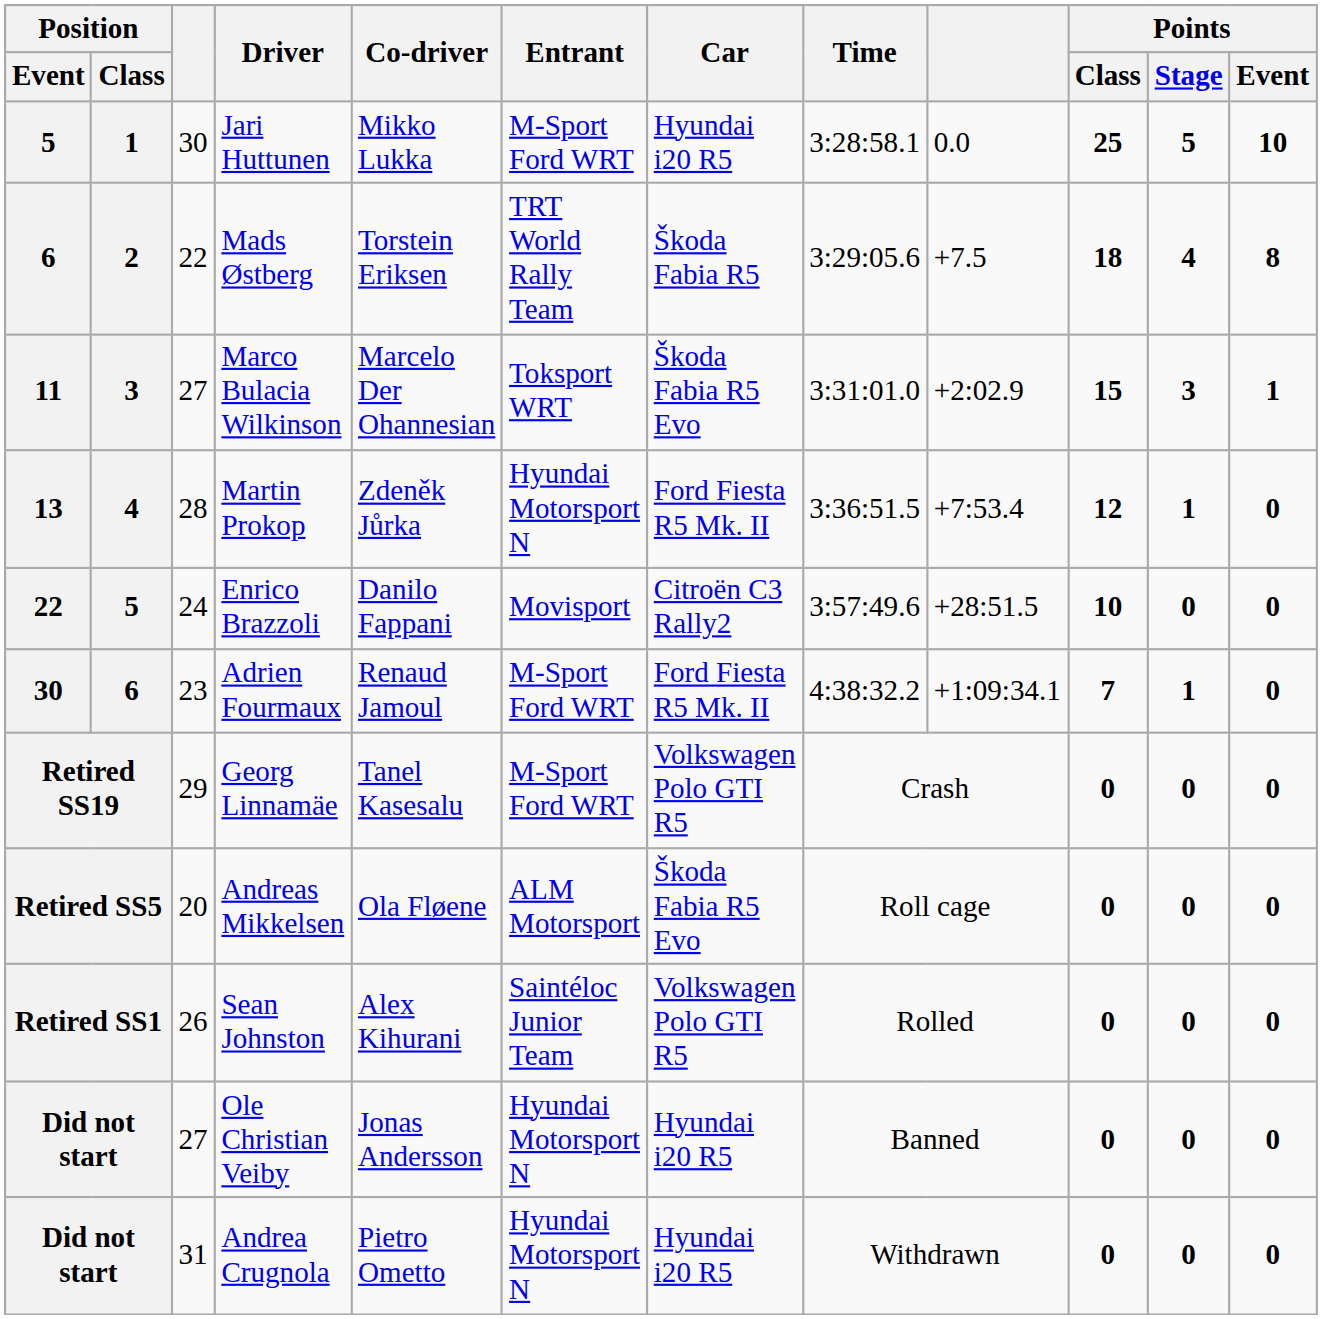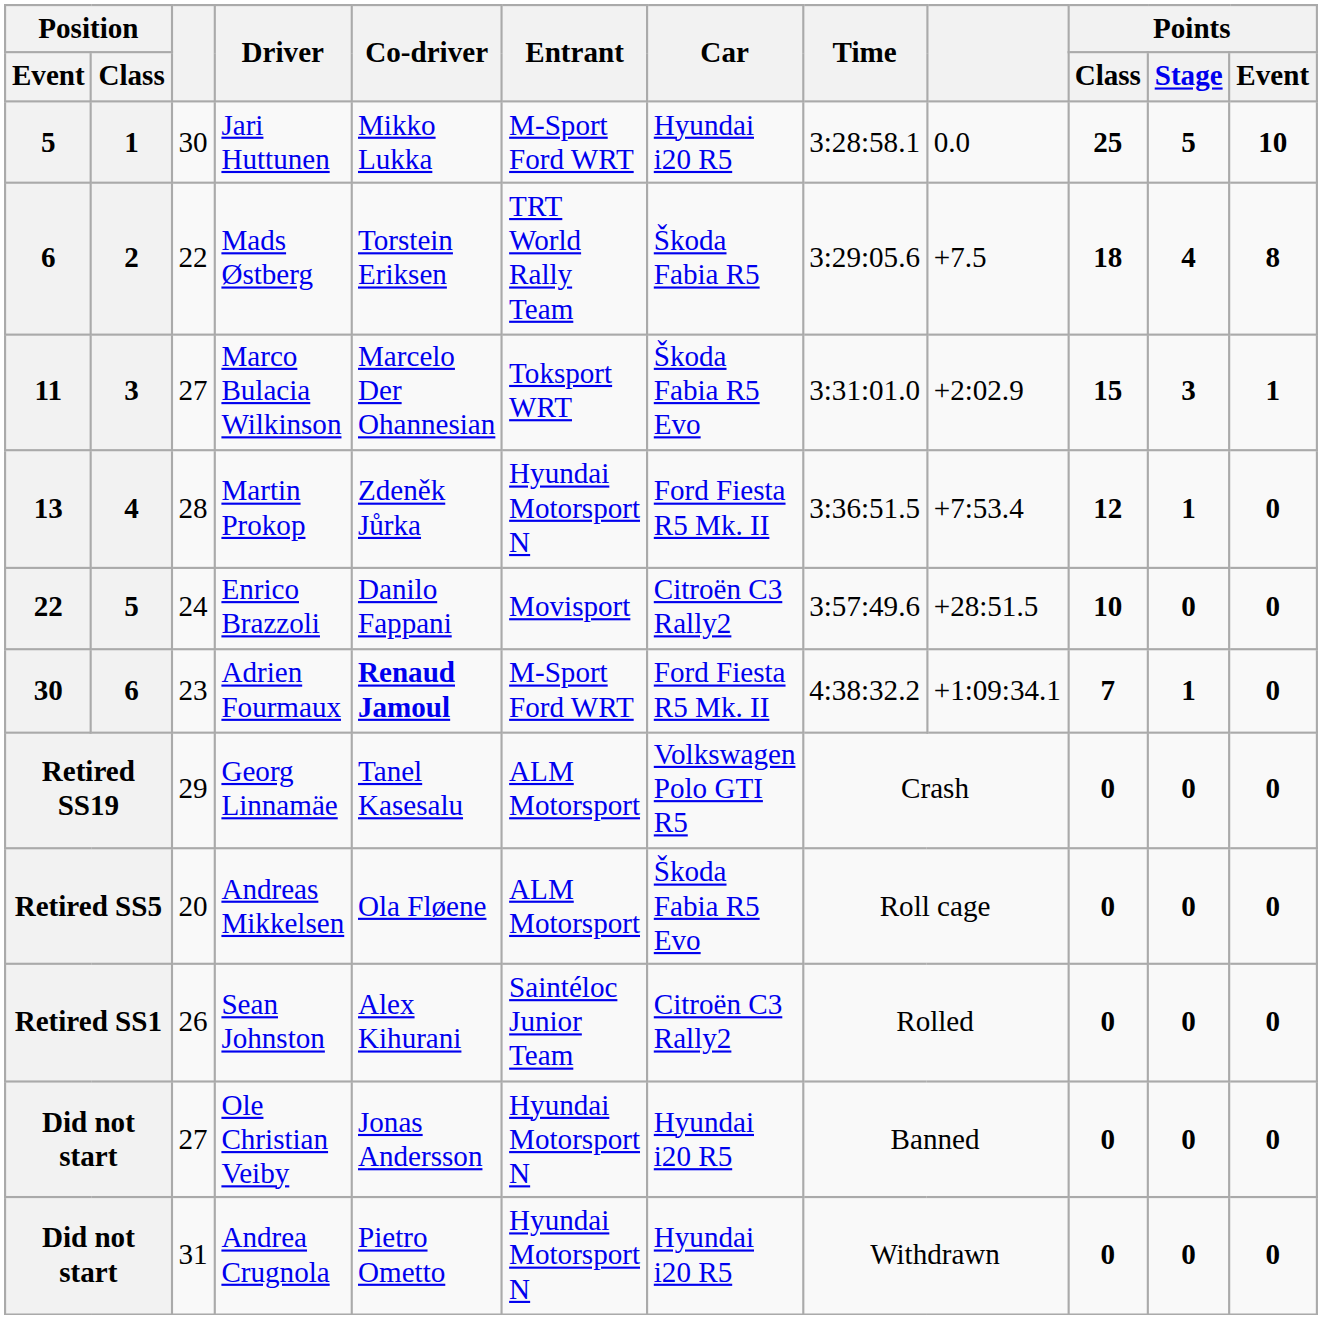 <table class="wikitable" width=85% style="font-size: 85%;">
 <tr>
 <th colspan="2">Position</th>
 <th rowspan="2"></th>
 <th rowspan="2">Driver</th>
 <th rowspan="2">Co-driver</th>
 <th rowspan="2">Entrant</th>
 <th rowspan="2">Car</th>
 <th rowspan="2">Time</th>
 <th rowspan="2"></th>
 <th colspan="3">Points</th>
 </tr>
 <tr>
 <th>Event</th>
 <th>Class</th>
 <th>Class</th>
 <th><a href='#'>Stage</a></th>
 <th>Event</th>
 </tr>
 <tr>
 <th>5</th>
 <th>1</th>
 <td align="center">30</td>
 <td><a href='#'>Jari Huttunen</a></td>
 <td><a href='#'>Mikko Lukka</a></td>
 <td><a href='#'>M-Sport Ford WRT</a></td>
 <td><a href='#'>Hyundai i20 R5</a></td>
 <td>3:28:58.1</td>
 <td>0.0</td>
 <td align="center"><strong>25</strong></td>
 <td align="center"><strong>5</strong></td>
 <td align="center"><strong>10</strong></td>
 </tr>
 <tr>
 <th>6</th>
 <th>2</th>
 <td align="center">22</td>
 <td><a href='#'>Mads Østberg</a></td>
 <td><a href='#'>Torstein Eriksen</a></td>
 <td><a href='#'>TRT World Rally Team</a></td>
 <td><a href='#'>Škoda Fabia R5</a></td>
 <td>3:29:05.6</td>
 <td>+7.5</td>
 <td align="center"><strong>18</strong></td>
 <td align="center"><strong>4</strong></td>
 <td align="center"><strong>8</strong></td>
 </tr>
 <tr>
 <th>11</th>
 <th>3</th>
 <td align="center">27</td>
 <td><a href='#'>Marco Bulacia Wilkinson</a></td>
 <td><a href='#'>Marcelo Der Ohannesian</a></td>
 <td><a href='#'>Toksport WRT</a></td>
 <td><a href='#'>Škoda Fabia R5 Evo</a></td>
 <td>3:31:01.0</td>
 <td>+2:02.9</td>
 <td align="center"><strong>15</strong></td>
 <td align="center"><strong>3</strong></td>
 <td align="center"><strong>1</strong></td>
 </tr>
 <tr>
 <th>13</th>
 <th>4</th>
 <td align="center">28</td>
 <td><a href='#'>Martin Prokop</a></td>
 <td><a href='#'>Zdeněk Jůrka</a></td>
 <td><a href='#'>Hyundai Motorsport N</a></td>
 <td><a href='#'>Ford Fiesta R5 Mk. II</a></td>
 <td>3:36:51.5</td>
 <td>+7:53.4</td>
 <td align="center"><strong>12</strong></td>
 <td align="center"><strong>1</strong></td>
 <td align="center"><strong>0</strong></td>
 </tr>
 <tr>
 <th>22</th>
 <th>5</th>
 <td align="center">24</td>
 <td><a href='#'>Enrico Brazzoli</a></td>
 <td><a href='#'>Danilo Fappani</a></td>
 <td><a href='#'>Movisport</a></td>
 <td><a href='#'>Citroën C3 Rally2</a></td>
 <td>3:57:49.6</td>
 <td>+28:51.5</td>
 <td align="center"><strong>10</strong></td>
 <td align="center"><strong>0</strong></td>
 <td align="center"><strong>0</strong></td>
 </tr>
 <tr>
 <th>30</th>
 <th>6</th>
 <td align="center">23</td>
 <td><a href='#'>Adrien Fourmaux</a></td>
-<td><a href='#'>Renaud Jamoul</a></td>
+<td><strong><a href='#'>Renaud Jamoul</a></strong></td>
 <td><a href='#'>M-Sport Ford WRT</a></td>
 <td><a href='#'>Ford Fiesta R5 Mk. II</a></td>
 <td>4:38:32.2</td>
 <td>+1:09:34.1</td>
 <td align="center"><strong>7</strong></td>
 <td align="center"><strong>1</strong></td>
 <td align="center"><strong>0</strong></td>
 </tr>
 <tr>
 <th colspan="2">Retired SS19</th>
 <td align="center">29</td>
 <td><a href='#'>Georg Linnamäe</a></td>
 <td><a href='#'>Tanel Kasesalu</a></td>
-<td><a href='#'>M-Sport Ford WRT</a></td>
+<td><a href='#'>ALM Motorsport</a></td>
 <td><a href='#'>Volkswagen Polo GTI R5</a></td>
 <td colspan="2" align="center">Crash</td>
 <td align="center"><strong>0</strong></td>
 <td align="center"><strong>0</strong></td>
 <td align="center"><strong>0</strong></td>
 </tr>
 <tr>
 <th colspan="2">Retired SS5</th>
 <td align="center">20</td>
 <td><a href='#'>Andreas Mikkelsen</a></td>
 <td><a href='#'>Ola Fløene</a></td>
 <td><a href='#'>ALM Motorsport</a></td>
 <td><a href='#'>Škoda Fabia R5 Evo</a></td>
 <td colspan="2" align="center">Roll cage</td>
 <td align="center"><strong>0</strong></td>
 <td align="center"><strong>0</strong></td>
 <td align="center"><strong>0</strong></td>
 </tr>
 <tr>
 <th colspan="2">Retired SS1</th>
 <td align="center">26</td>
 <td><a href='#'>Sean Johnston</a></td>
 <td><a href='#'>Alex Kihurani</a></td>
 <td><a href='#'>Saintéloc Junior Team</a></td>
-<td><a href='#'>Volkswagen Polo GTI R5</a></td>
+<td><a href='#'>Citroën C3 Rally2</a></td>
 <td colspan="2" align="center">Rolled</td>
 <td align="center"><strong>0</strong></td>
 <td align="center"><strong>0</strong></td>
 <td align="center"><strong>0</strong></td>
 </tr>
 <tr>
 <th colspan="2">Did not start</th>
 <td align="center">27</td>
 <td><a href='#'>Ole Christian Veiby</a></td>
 <td><a href='#'>Jonas Andersson</a></td>
 <td><a href='#'>Hyundai Motorsport N</a></td>
 <td><a href='#'>Hyundai i20 R5</a></td>
 <td colspan="2" align="center">Banned</td>
 <td align="center"><strong>0</strong></td>
 <td align="center"><strong>0</strong></td>
 <td align="center"><strong>0</strong></td>
 </tr>
 <tr>
 <th colspan="2">Did not start</th>
 <td align="center">31</td>
 <td><a href='#'>Andrea Crugnola</a></td>
 <td><a href='#'>Pietro Ometto</a></td>
 <td><a href='#'>Hyundai Motorsport N</a></td>
 <td><a href='#'>Hyundai i20 R5</a></td>
 <td colspan="2" align="center">Withdrawn</td>
 <td align="center"><strong>0</strong></td>
 <td align="center"><strong>0</strong></td>
 <td align="center"><strong>0</strong></td>
 </tr>
 <tr>
 </tr>
 </table>
